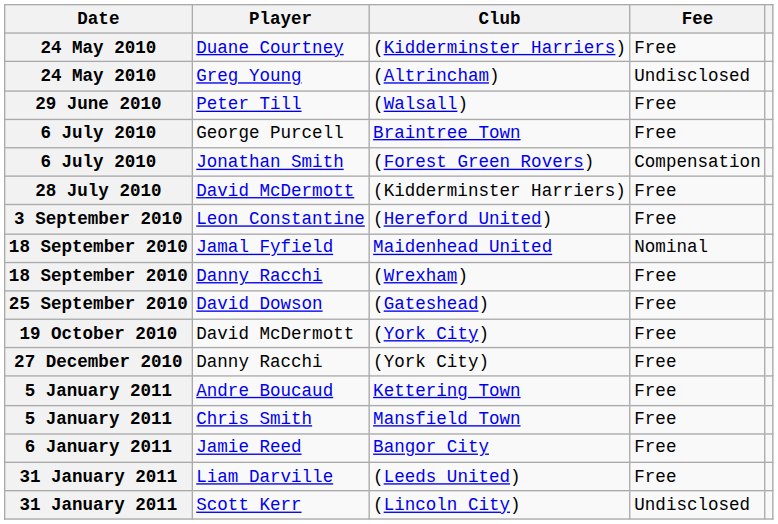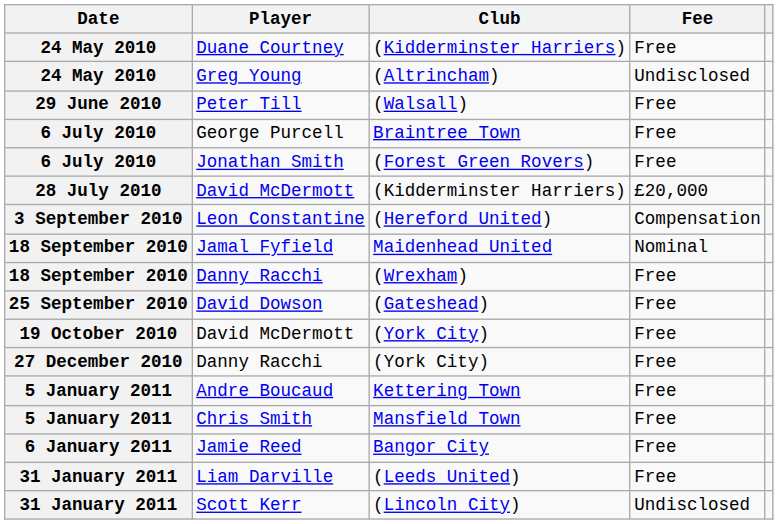 <table class="wikitable plainrowheaders">
 <tr>
 <th scope=col>Date</th>
 <th scope=col>Player</th>
 <th scope=col>Club</th>
 <th scope=col>Fee</th>
 <th scope=col class=unsortable></th>
 </tr>
 <tr>
 <th scope=row>24 May 2010</th>
 <td><a href='#'>Duane Courtney</a></td>
 <td>(<a href='#'>Kidderminster Harriers</a>)</td>
 <td>Free</td>
 <td style="text-align:center;"></td>
 </tr>
 <tr>
 <th scope=row>24 May 2010</th>
 <td><a href='#'>Greg Young</a></td>
 <td>(<a href='#'>Altrincham</a>)</td>
 <td>Undisclosed</td>
 <td style="text-align:center;"></td>
 </tr>
 <tr>
 <th scope=row>29 June 2010</th>
 <td><a href='#'>Peter Till</a></td>
 <td>(<a href='#'>Walsall</a>)</td>
 <td>Free</td>
 <td style="text-align:center;"></td>
 </tr>
 <tr>
 <th scope=row>6 July 2010</th>
 <td>George Purcell</td>
 <td><a href='#'>Braintree Town</a></td>
 <td>Free</td>
 <td style="text-align:center;"></td>
 </tr>
 <tr>
 <th scope=row>6 July 2010</th>
 <td><a href='#'>Jonathan Smith</a></td>
 <td>(<a href='#'>Forest Green Rovers</a>)</td>
-<td>Compensation</td>
+<td>Free</td>
 <td style="text-align:center;"></td>
 </tr>
 <tr>
 <th scope=row>28 July 2010</th>
 <td><a href='#'>David McDermott</a></td>
 <td>(Kidderminster Harriers)</td>
-<td>Free</td>
+<td>£20,000</td>
 <td style="text-align:center;"></td>
 </tr>
 <tr>
 <th scope=row>3 September 2010</th>
 <td><a href='#'>Leon Constantine</a></td>
 <td>(<a href='#'>Hereford United</a>)</td>
-<td>Free</td>
+<td>Compensation</td>
 <td style="text-align:center;"></td>
 </tr>
 <tr>
 <th scope=row>18 September 2010</th>
 <td><a href='#'>Jamal Fyfield</a></td>
 <td><a href='#'>Maidenhead United</a></td>
 <td>Nominal</td>
 <td style="text-align:center;"></td>
 </tr>
 <tr>
 <th scope=row>18 September 2010</th>
 <td><a href='#'>Danny Racchi</a></td>
 <td>(<a href='#'>Wrexham</a>)</td>
 <td>Free</td>
 <td style="text-align:center;"></td>
 </tr>
 <tr>
 <th scope=row>25 September 2010</th>
 <td><a href='#'>David Dowson</a></td>
 <td>(<a href='#'>Gateshead</a>)</td>
 <td>Free</td>
 <td style="text-align:center;"></td>
 </tr>
 <tr>
 <th scope=row>19 October 2010</th>
 <td>David McDermott</td>
 <td>(<a href='#'>York City</a>)</td>
 <td>Free</td>
 <td style="text-align:center;"></td>
 </tr>
 <tr>
 <th scope=row>27 December 2010</th>
 <td>Danny Racchi</td>
 <td>(York City)</td>
 <td>Free</td>
 <td style="text-align:center;"></td>
 </tr>
 <tr>
 <th scope=row>5 January 2011</th>
 <td><a href='#'>Andre Boucaud</a></td>
 <td><a href='#'>Kettering Town</a></td>
 <td>Free</td>
 <td style="text-align:center;"></td>
 </tr>
 <tr>
 <th scope=row>5 January 2011</th>
 <td><a href='#'>Chris Smith</a></td>
 <td><a href='#'>Mansfield Town</a></td>
 <td>Free</td>
 <td style="text-align:center;"></td>
 </tr>
 <tr>
 <th scope=row>6 January 2011</th>
 <td><a href='#'>Jamie Reed</a></td>
 <td><a href='#'>Bangor City</a></td>
 <td>Free</td>
 <td style="text-align:center;"></td>
 </tr>
 <tr>
 <th scope=row>31 January 2011</th>
 <td><a href='#'>Liam Darville</a></td>
 <td>(<a href='#'>Leeds United</a>)</td>
 <td>Free</td>
 <td style="text-align:center;"></td>
 </tr>
 <tr>
 <th scope=row>31 January 2011</th>
 <td><a href='#'>Scott Kerr</a></td>
 <td>(<a href='#'>Lincoln City</a>)</td>
 <td>Undisclosed</td>
 <td style="text-align:center;"></td>
 </tr>
 </table>
